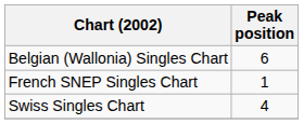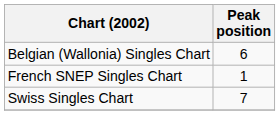 <table class="wikitable sortable">
 <tr>
 <th>Chart (2002)</th>
 <th>Peak<br>position</th>
 </tr>
 <tr>
 <td>Belgian (Wallonia) Singles Chart</td>
 <td align="center">6</td>
 </tr>
 <tr>
 <td>French SNEP Singles Chart</td>
 <td align="center">1</td>
 </tr>
 <tr>
 <td>Swiss Singles Chart</td>
-<td align="center">4</td>
+<td align="center">7</td>
 </tr>
 <tr>
 </tr>
 </table>
